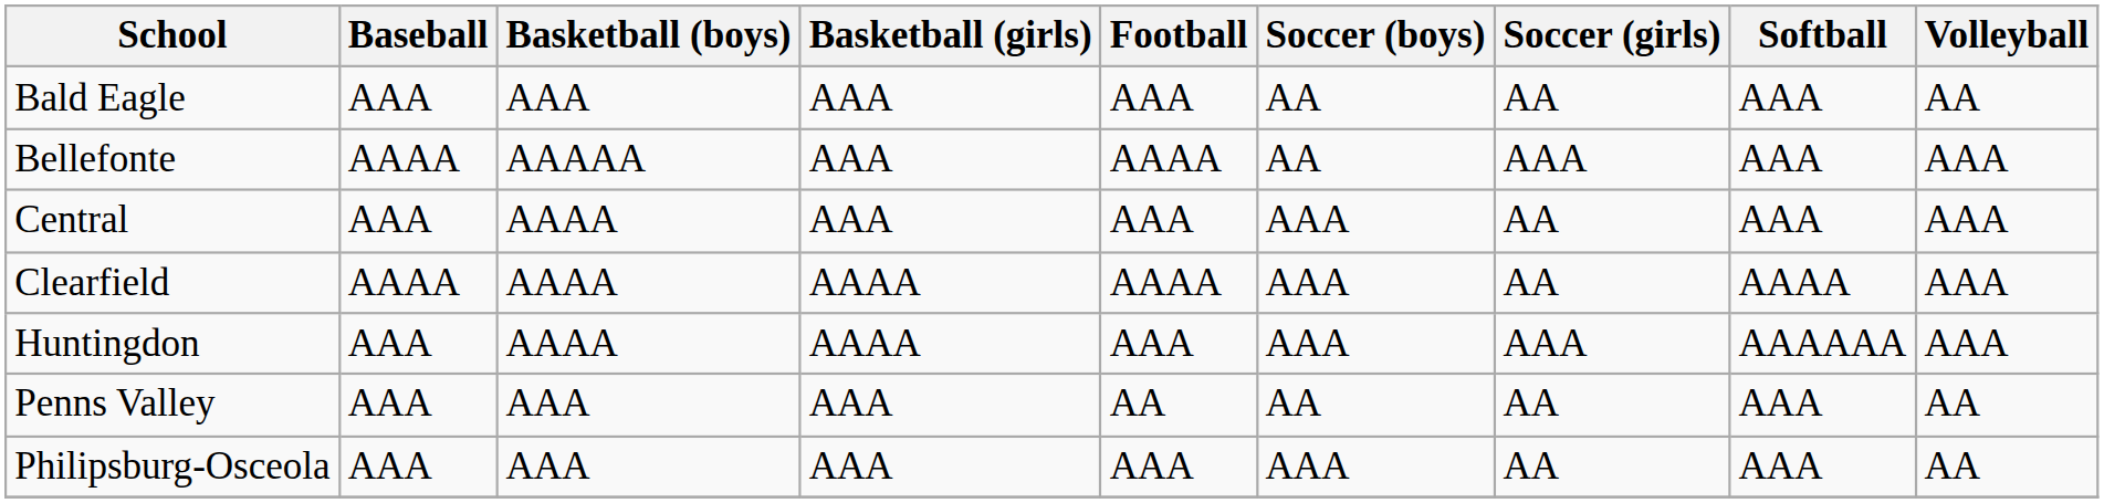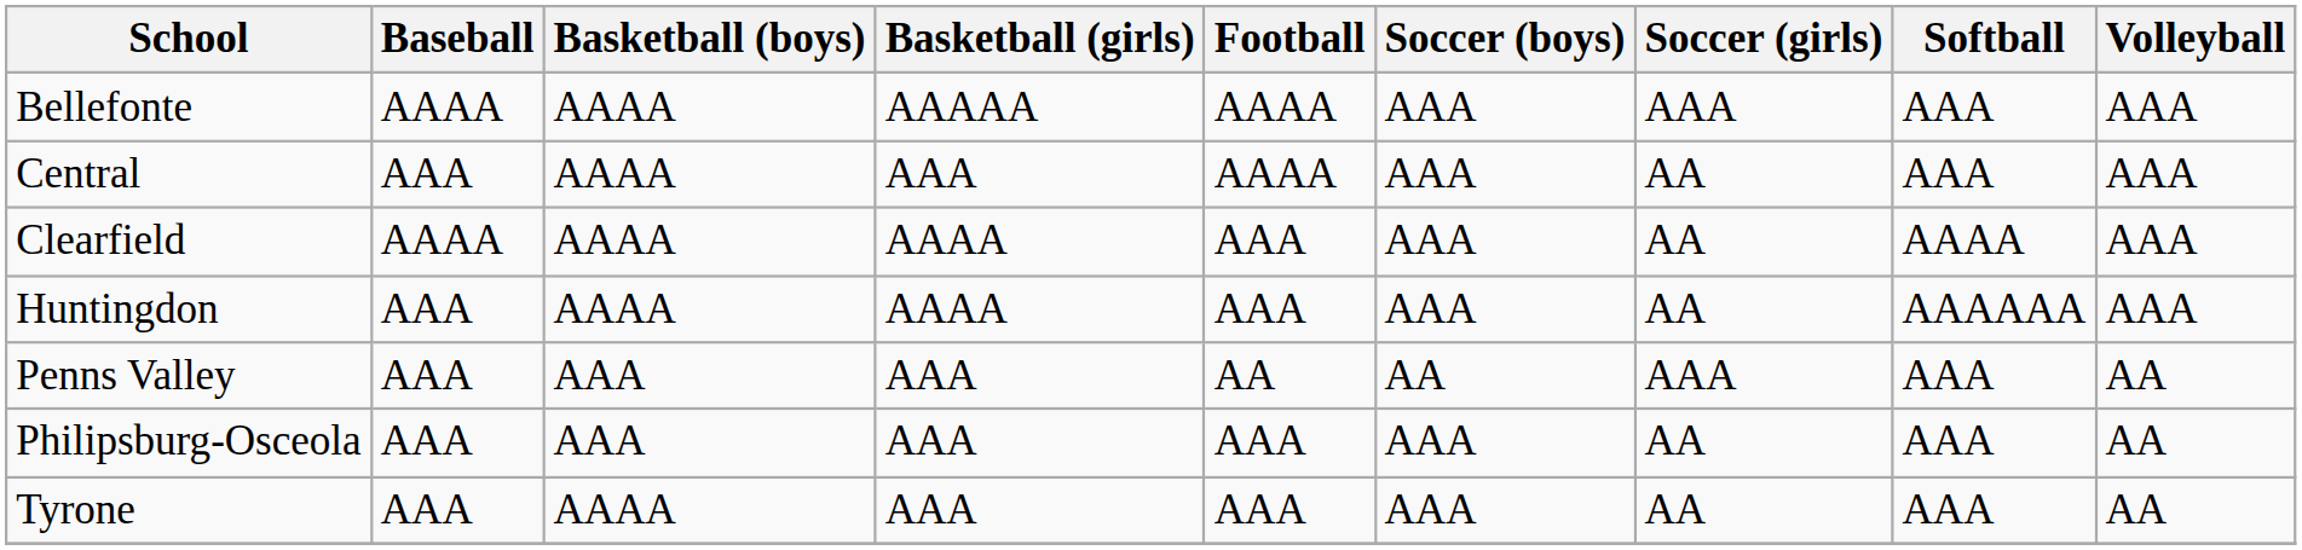 <table class="wikitable">
 <tr>
 <th>School</th>
 <th>Baseball</th>
 <th>Basketball (boys)</th>
 <th>Basketball (girls)</th>
 <th>Football</th>
 <th>Soccer (boys)</th>
 <th>Soccer (girls)</th>
 <th>Softball</th>
 <th>Volleyball</th>
 </tr>
 <tr>
-<td>Bald Eagle</td>
-<td>AAA</td>
-<td>AAA</td>
-<td>AAA</td>
-<td>AAA</td>
-<td>AA</td>
-<td>AA</td>
-<td>AAA</td>
-<td>AA</td>
-</tr>
-<tr>
 <td>Bellefonte</td>
 <td>AAAA</td>
+<td>AAAA</td>
 <td>AAAAA</td>
+<td>AAAA</td>
 <td>AAA</td>
-<td>AAAA</td>
-<td>AA</td>
 <td>AAA</td>
 <td>AAA</td>
 <td>AAA</td>
 </tr>
 <tr>
 <td>Central</td>
 <td>AAA</td>
 <td>AAAA</td>
 <td>AAA</td>
-<td>AAA</td>
+<td>AAAA</td>
 <td>AAA</td>
 <td>AA</td>
 <td>AAA</td>
 <td>AAA</td>
 </tr>
 <tr>
 <td>Clearfield</td>
 <td>AAAA</td>
 <td>AAAA</td>
 <td>AAAA</td>
-<td>AAAA</td>
+<td>AAA</td>
 <td>AAA</td>
 <td>AA</td>
 <td>AAAA</td>
 <td>AAA</td>
 </tr>
 <tr>
 <td>Huntingdon</td>
 <td>AAA</td>
 <td>AAAA</td>
 <td>AAAA</td>
 <td>AAA</td>
 <td>AAA</td>
-<td>AAA</td>
+<td>AA</td>
 <td>AAAAAA</td>
 <td>AAA</td>
 </tr>
 <tr>
 <td>Penns Valley</td>
 <td>AAA</td>
 <td>AAA</td>
 <td>AAA</td>
 <td>AA</td>
 <td>AA</td>
-<td>AA</td>
+<td>AAA</td>
 <td>AAA</td>
 <td>AA</td>
 </tr>
 <tr>
 <td>Philipsburg-Osceola</td>
 <td>AAA</td>
 <td>AAA</td>
 <td>AAA</td>
 <td>AAA</td>
 <td>AAA</td>
 <td>AA</td>
 <td>AAA</td>
 <td>AA</td>
 </tr>
 <tr>
+<td>Tyrone</td>
+<td>AAA</td>
+<td>AAAA</td>
+<td>AAA</td>
+<td>AAA</td>
+<td>AAA</td>
+<td>AA</td>
+<td>AAA</td>
+<td>AA</td>
+</tr>
+<tr>
 </tr>
 </table>
